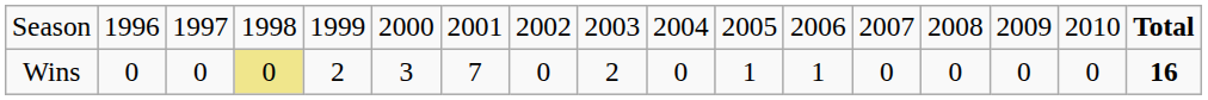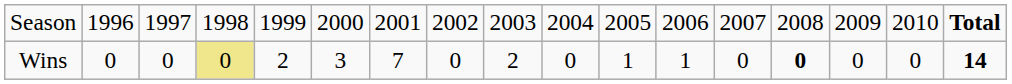 <table class="wikitable sortable">
 <tr>
 <td>Season</td>
 <td>1996</td>
 <td>1997</td>
 <td>1998</td>
 <td>1999</td>
 <td>2000</td>
 <td>2001</td>
 <td>2002</td>
 <td>2003</td>
 <td>2004</td>
 <td>2005</td>
 <td>2006</td>
 <td>2007</td>
 <td>2008</td>
 <td>2009</td>
 <td>2010</td>
 <td><strong>Total</strong></td>
 </tr>
 <tr align=center>
 <td>Wins</td>
 <td>0</td>
 <td>0</td>
 <td style="background: khaki;">0</td>
 <td>2</td>
 <td>3</td>
 <td>7</td>
 <td>0</td>
 <td>2</td>
 <td>0</td>
 <td>1</td>
 <td>1</td>
 <td>0</td>
+<td><strong>0</strong></td>
 <td>0</td>
 <td>0</td>
-<td>0</td>
-<td><strong>16</strong></td>
+<td><strong>14</strong></td>
 </tr>
 </table>
